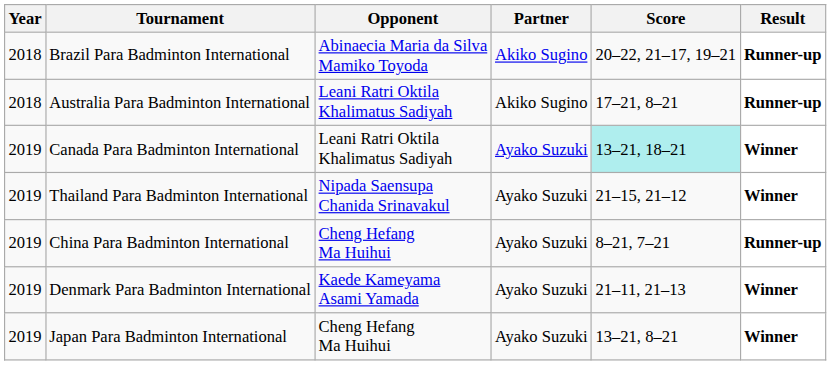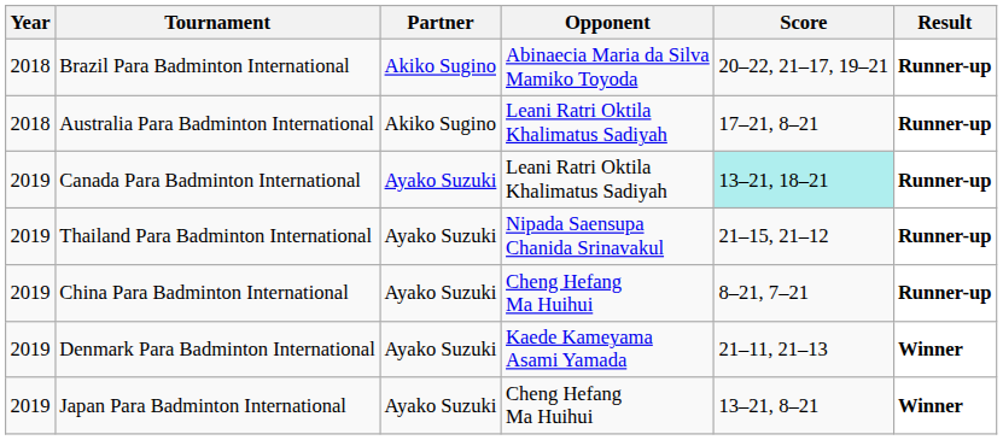 <table class="sortable wikitable" style="font-size: 90%;">
 <tr>
 <th>Year</th>
 <th>Tournament</th>
+<th>Partner</th>
 <th>Opponent</th>
-<th>Partner</th>
 <th>Score</th>
 <th>Result</th>
 </tr>
 <tr>
 <td align="center">2018</td>
 <td align="left">Brazil Para Badminton International</td>
+<td> <a href='#'>Akiko Sugino</a></td>
 <td align="left"> <a href='#'>Abinaecia Maria da Silva</a><br> <a href='#'>Mamiko Toyoda</a></td>
-<td> <a href='#'>Akiko Sugino</a></td>
 <td align="left">20–22, 21–17, 19–21</td>
 <td style="text-align:left; background:white"> <strong>Runner-up</strong></td>
 </tr>
 <tr>
 <td align="center">2018</td>
 <td align="left">Australia Para Badminton International</td>
+<td> Akiko Sugino</td>
 <td align="left"> <a href='#'>Leani Ratri Oktila</a><br> <a href='#'>Khalimatus Sadiyah</a></td>
-<td> Akiko Sugino</td>
 <td align="left">17–21, 8–21</td>
 <td style="text-align:left; background:white"> <strong>Runner-up</strong></td>
 </tr>
 <tr>
 <td align="center">2019</td>
 <td align="left">Canada Para Badminton International</td>
+<td> <a href='#'>Ayako Suzuki</a></td>
 <td align="left"> Leani Ratri Oktila<br> Khalimatus Sadiyah</td>
-<td> <a href='#'>Ayako Suzuki</a></td>
 <td align="left" style="background: paleturquoise;">13–21, 18–21</td>
-<td style="text-align:left; background:white"> <strong>Winner</strong></td>
+<td style="text-align:left; background:white"> <strong>Runner-up</strong></td>
 </tr>
 <tr>
 <td align="center">2019</td>
 <td align="left">Thailand Para Badminton International</td>
+<td> Ayako Suzuki</td>
 <td align="left"> <a href='#'>Nipada Saensupa</a><br> <a href='#'>Chanida Srinavakul</a></td>
-<td> Ayako Suzuki</td>
 <td align="left">21–15, 21–12</td>
-<td style="text-align:left; background:white"> <strong>Winner</strong></td>
+<td style="text-align:left; background:white"> <strong>Runner-up</strong></td>
 </tr>
 <tr>
 <td align="center">2019</td>
 <td align="left">China Para Badminton International</td>
+<td> Ayako Suzuki</td>
 <td align="left"> <a href='#'>Cheng Hefang</a><br> <a href='#'>Ma Huihui</a></td>
-<td> Ayako Suzuki</td>
 <td align="left">8–21, 7–21</td>
 <td style="text-align:left; background:white"> <strong>Runner-up</strong></td>
 </tr>
 <tr>
 <td align="center">2019</td>
 <td align="left">Denmark Para Badminton International</td>
+<td> Ayako Suzuki</td>
 <td align="left"> <a href='#'>Kaede Kameyama</a><br> <a href='#'>Asami Yamada</a></td>
-<td> Ayako Suzuki</td>
 <td align="left">21–11, 21–13</td>
 <td style="text-align:left; background:white"> <strong>Winner</strong></td>
 </tr>
 <tr>
 <td align="center">2019</td>
 <td align="left">Japan Para Badminton International</td>
+<td> Ayako Suzuki</td>
 <td align="left"> Cheng Hefang<br> Ma Huihui</td>
-<td> Ayako Suzuki</td>
 <td align="left">13–21, 8–21</td>
 <td style="text-align:left; background:white"> <strong>Winner</strong></td>
 </tr>
 </table>
